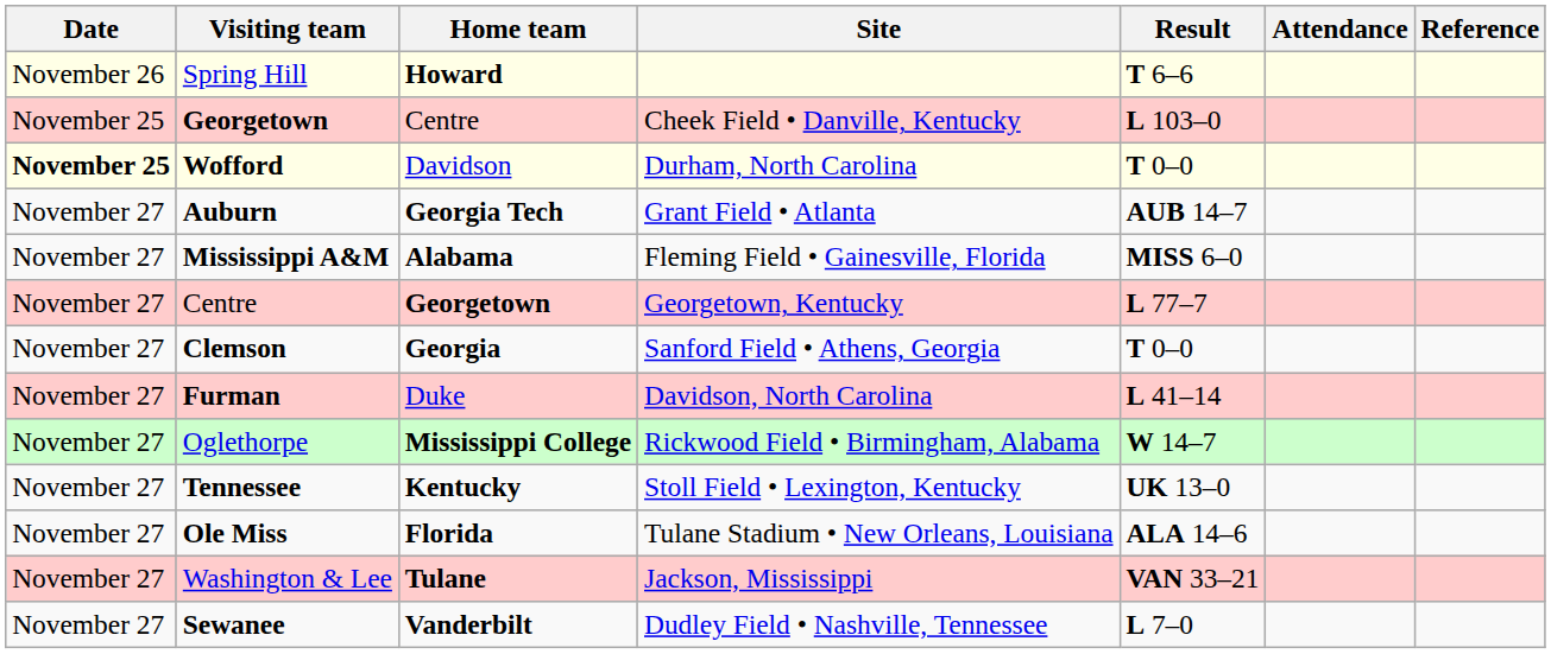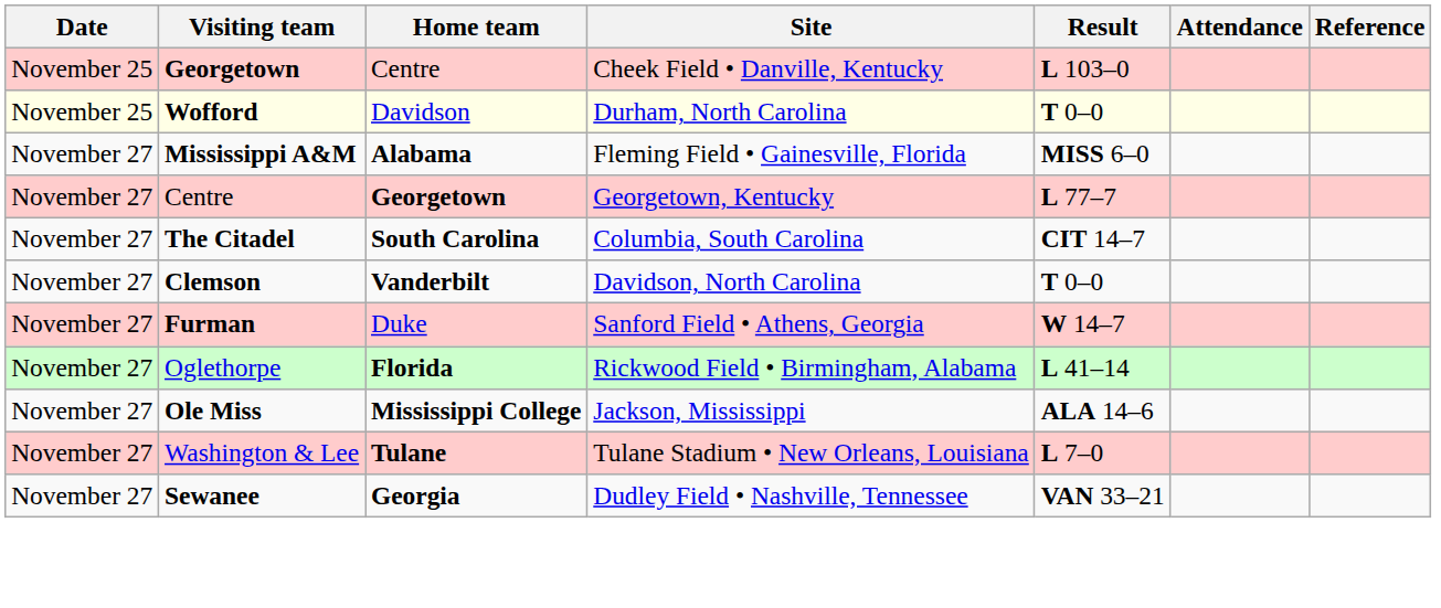 <table class="wikitable" style="font-size:95%;">
 <tr>
 <th>Date</th>
 <th>Visiting team</th>
 <th>Home team</th>
 <th>Site</th>
 <th>Result</th>
 <th>Attendance</th>
 <th class="unsortable">Reference</th>
-</tr>
-<tr bgcolor=ffffe6>
-<td>November 26</td>
-<td><a href='#'>Spring Hill</a></td>
-<td><strong>Howard</strong></td>
-<td></td>
-<td><strong>T</strong> 6–6</td>
-<td></td>
-<td></td>
 </tr>
 <tr bgcolor=ffcccc>
 <td>November 25</td>
 <td><strong>Georgetown</strong></td>
 <td>Centre</td>
 <td>Cheek Field • <a href='#'>Danville, Kentucky</a></td>
 <td><strong>L</strong> 103–0</td>
 <td></td>
 <td></td>
 </tr>
 <tr bgcolor=ffffe6>
-<td><strong>November 25</strong></td>
+<td>November 25</td>
 <td><strong>Wofford</strong></td>
 <td><a href='#'>Davidson</a></td>
 <td><a href='#'>Durham, North Carolina</a></td>
 <td><strong>T</strong> 0–0</td>
-<td></td>
-<td></td>
-</tr>
-<tr bgcolor=>
-<td>November 27</td>
-<td><strong>Auburn</strong></td>
-<td><strong>Georgia Tech</strong></td>
-<td><a href='#'>Grant Field</a> • <a href='#'>Atlanta</a></td>
-<td><strong>AUB</strong> 14–7</td>
 <td></td>
 <td></td>
 </tr>
 <tr bgcolor=>
 <td>November 27</td>
 <td><strong>Mississippi A&M</strong></td>
 <td><strong>Alabama</strong></td>
 <td>Fleming Field •  <a href='#'>Gainesville, Florida</a></td>
 <td><strong>MISS</strong> 6–0</td>
 <td></td>
 <td></td>
 </tr>
 <tr bgcolor=ffcccc>
 <td>November 27</td>
 <td>Centre</td>
 <td><strong>Georgetown</strong></td>
 <td><a href='#'>Georgetown, Kentucky</a></td>
 <td><strong>L</strong> 77–7</td>
 <td></td>
 <td></td>
 </tr>
 <tr bgcolor=>
 <td>November 27</td>
+<td><strong>The Citadel</strong></td>
+<td><strong>South Carolina</strong></td>
+<td><a href='#'>Columbia, South Carolina</a></td>
+<td><strong>CIT</strong> 14–7</td>
+<td></td>
+<td></td>
+</tr>
+<tr bgcolor=>
+<td>November 27</td>
 <td><strong>Clemson</strong></td>
-<td><strong>Georgia</strong></td>
-<td><a href='#'>Sanford Field</a> •  <a href='#'>Athens, Georgia</a></td>
+<td><strong>Vanderbilt</strong></td>
+<td><a href='#'>Davidson, North Carolina</a></td>
 <td><strong>T</strong> 0–0</td>
 <td></td>
 <td></td>
 </tr>
 <tr bgcolor=ffcccc>
 <td>November 27</td>
 <td><strong>Furman</strong></td>
 <td><a href='#'>Duke</a></td>
-<td><a href='#'>Davidson, North Carolina</a></td>
-<td><strong>L</strong> 41–14</td>
+<td><a href='#'>Sanford Field</a> •  <a href='#'>Athens, Georgia</a></td>
+<td><strong>W</strong> 14–7</td>
 <td></td>
 <td></td>
 </tr>
 <tr bgcolor=ccffcc>
 <td>November 27</td>
 <td><a href='#'>Oglethorpe</a></td>
-<td><strong>Mississippi College</strong></td>
+<td><strong>Florida</strong></td>
 <td><a href='#'>Rickwood Field</a> • <a href='#'>Birmingham, Alabama</a></td>
-<td><strong>W</strong> 14–7</td>
-<td></td>
-<td></td>
-</tr>
-<tr bgcolor=>
-<td>November 27</td>
-<td><strong>Tennessee</strong></td>
-<td><strong>Kentucky</strong></td>
-<td><a href='#'>Stoll Field</a> •  <a href='#'>Lexington, Kentucky</a></td>
-<td><strong>UK</strong> 13–0</td>
+<td><strong>L</strong> 41–14</td>
 <td></td>
 <td></td>
 </tr>
 <tr bgcolor=>
 <td>November 27</td>
 <td><strong>Ole Miss</strong></td>
-<td><strong>Florida</strong></td>
-<td>Tulane Stadium •  <a href='#'>New Orleans, Louisiana</a></td>
+<td><strong>Mississippi College</strong></td>
+<td><a href='#'>Jackson, Mississippi</a></td>
 <td><strong>ALA</strong> 14–6</td>
 <td></td>
 <td></td>
 </tr>
 <tr bgcolor=ffcccc>
 <td>November 27</td>
 <td><a href='#'>Washington & Lee</a></td>
 <td><strong>Tulane</strong></td>
-<td><a href='#'>Jackson, Mississippi</a></td>
-<td><strong>VAN</strong> 33–21</td>
+<td>Tulane Stadium •  <a href='#'>New Orleans, Louisiana</a></td>
+<td><strong>L</strong> 7–0</td>
 <td></td>
 <td></td>
 </tr>
 <tr bgcolor=>
 <td>November 27</td>
 <td><strong>Sewanee</strong></td>
-<td><strong>Vanderbilt</strong></td>
+<td><strong>Georgia</strong></td>
 <td><a href='#'>Dudley Field</a> •  <a href='#'>Nashville, Tennessee</a></td>
-<td><strong>L</strong> 7–0</td>
+<td><strong>VAN</strong> 33–21</td>
 <td></td>
 <td></td>
 </tr>
 </table>
